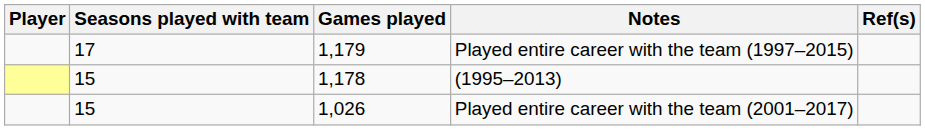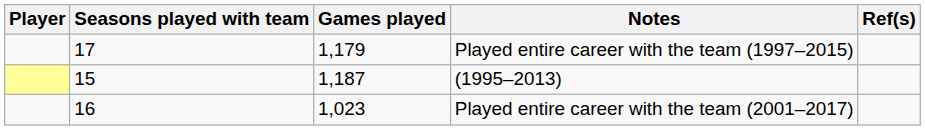 <table class="wikitable sortable plainrowheaders">
 <tr>
 <th scope="col">Player</th>
 <th scope="col">Seasons played with team</th>
 <th scope="col">Games played</th>
 <th scope="col">Notes</th>
 <th scope="col" class="unsortable">Ref(s)</th>
 </tr>
 <tr>
 <td></td>
 <td>17</td>
 <td>1,179</td>
 <td>Played entire career with the team (1997–2015)</td>
 <td></td>
 </tr>
 <tr>
 <td style="background:#FFFF99"></td>
 <td>15</td>
-<td>1,178</td>
+<td>1,187</td>
 <td>(1995–2013)</td>
 <td></td>
 </tr>
 <tr>
 <td></td>
-<td>15</td>
-<td>1,026</td>
+<td>16</td>
+<td>1,023</td>
 <td>Played entire career with the team (2001–2017)</td>
 <td></td>
 </tr>
 </table>
